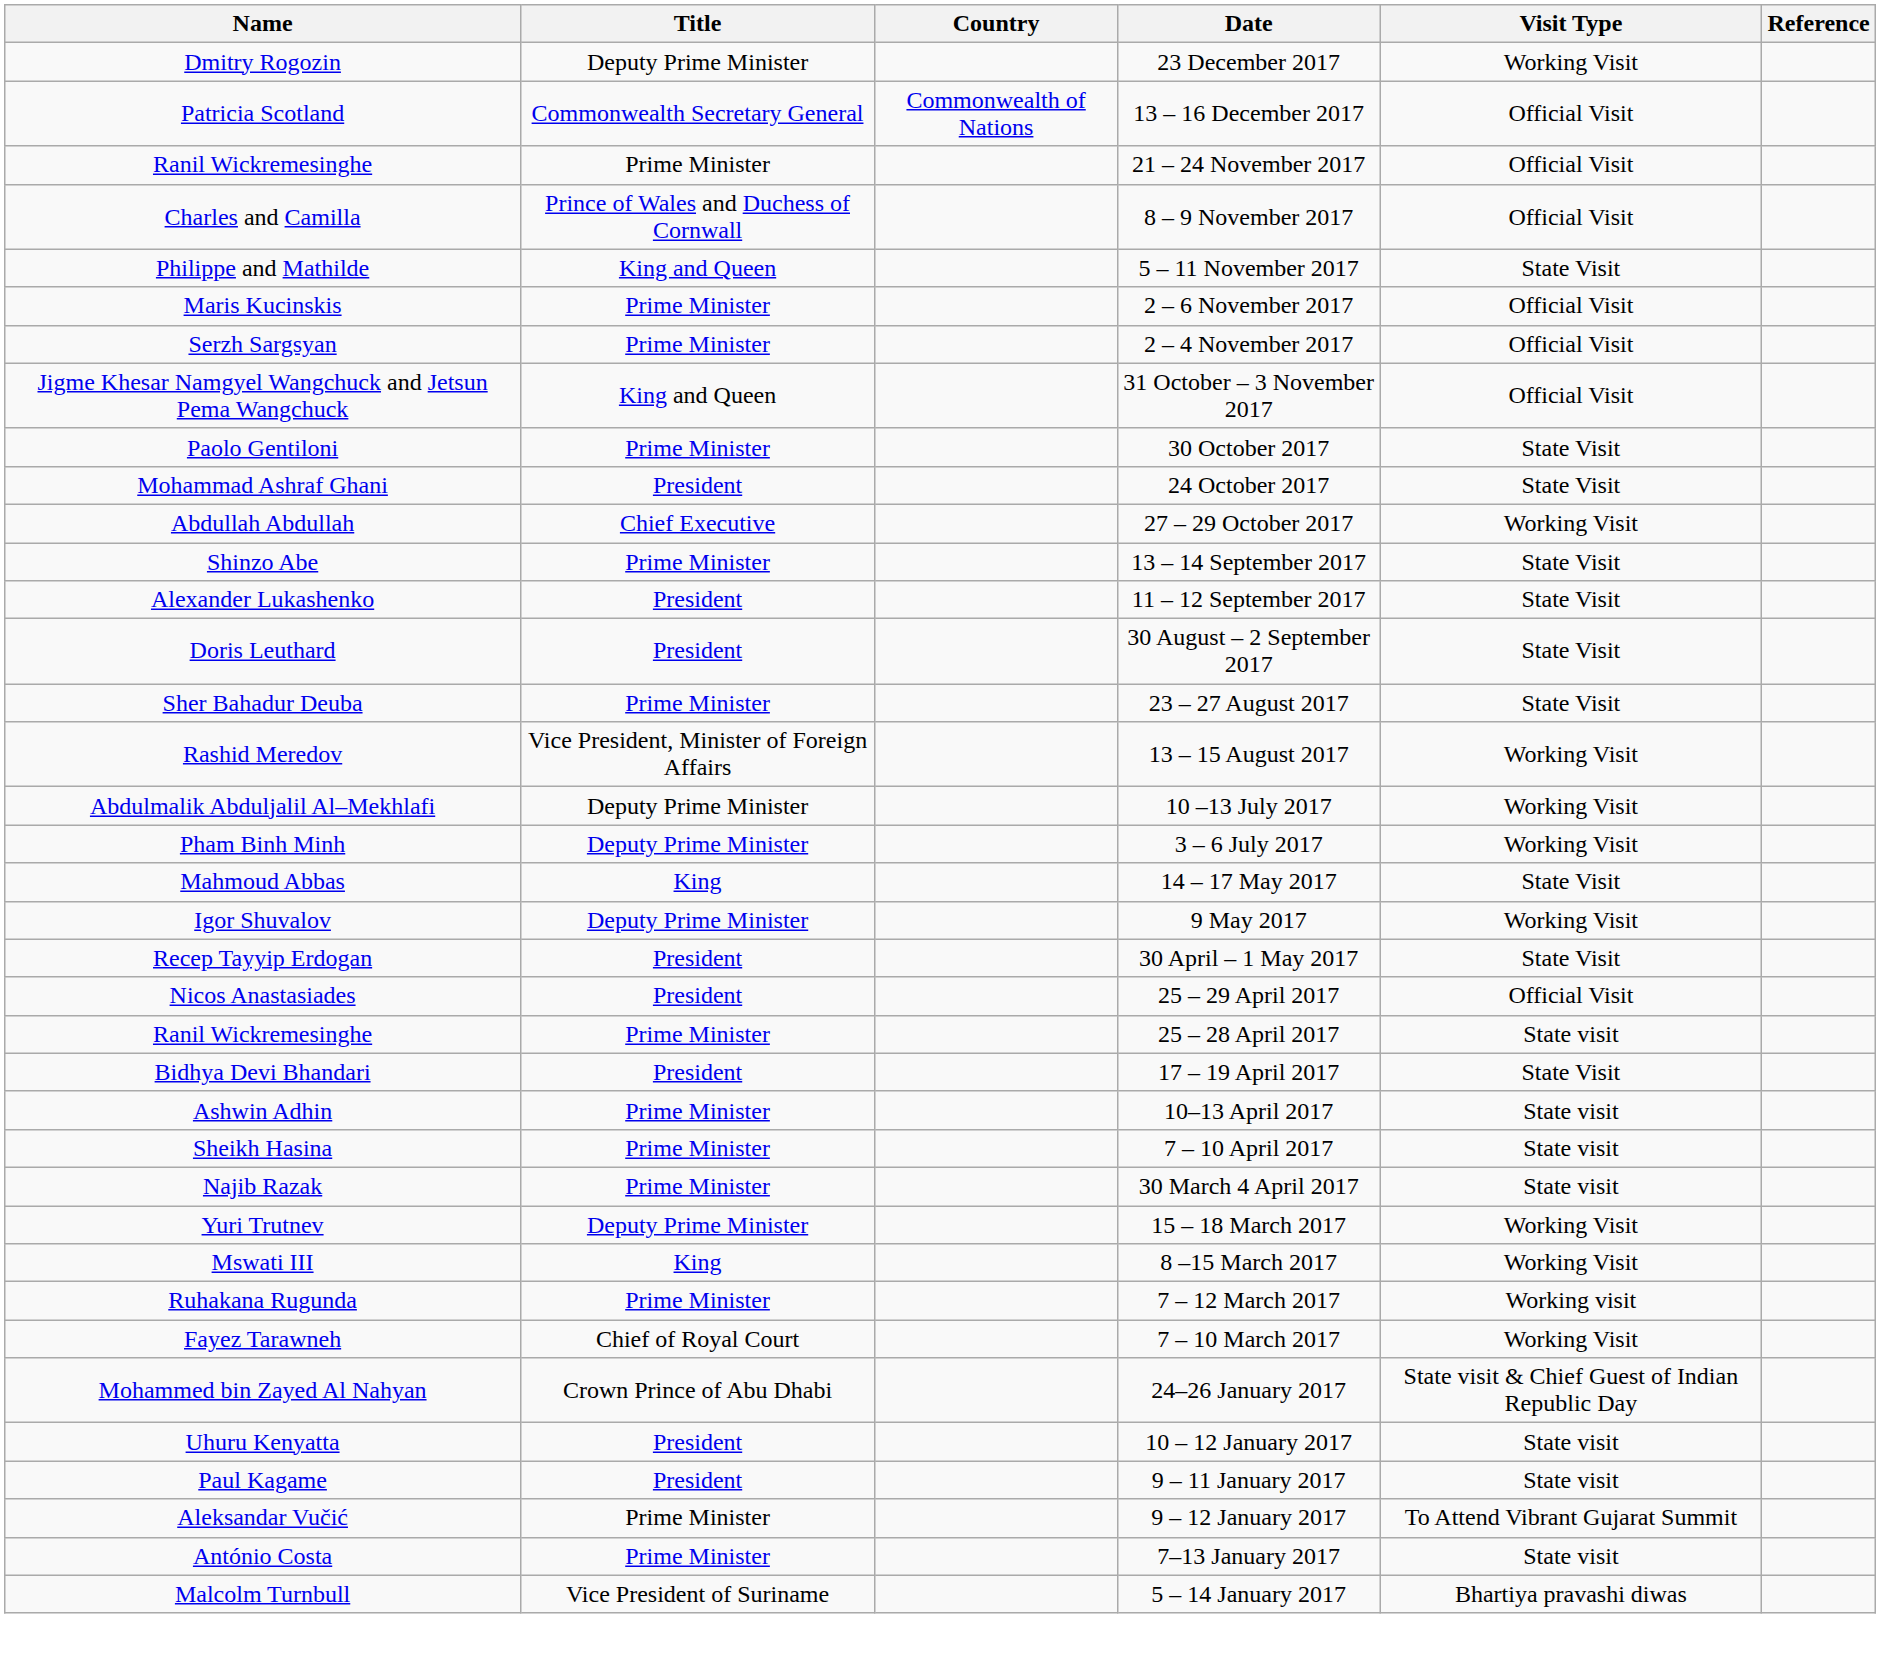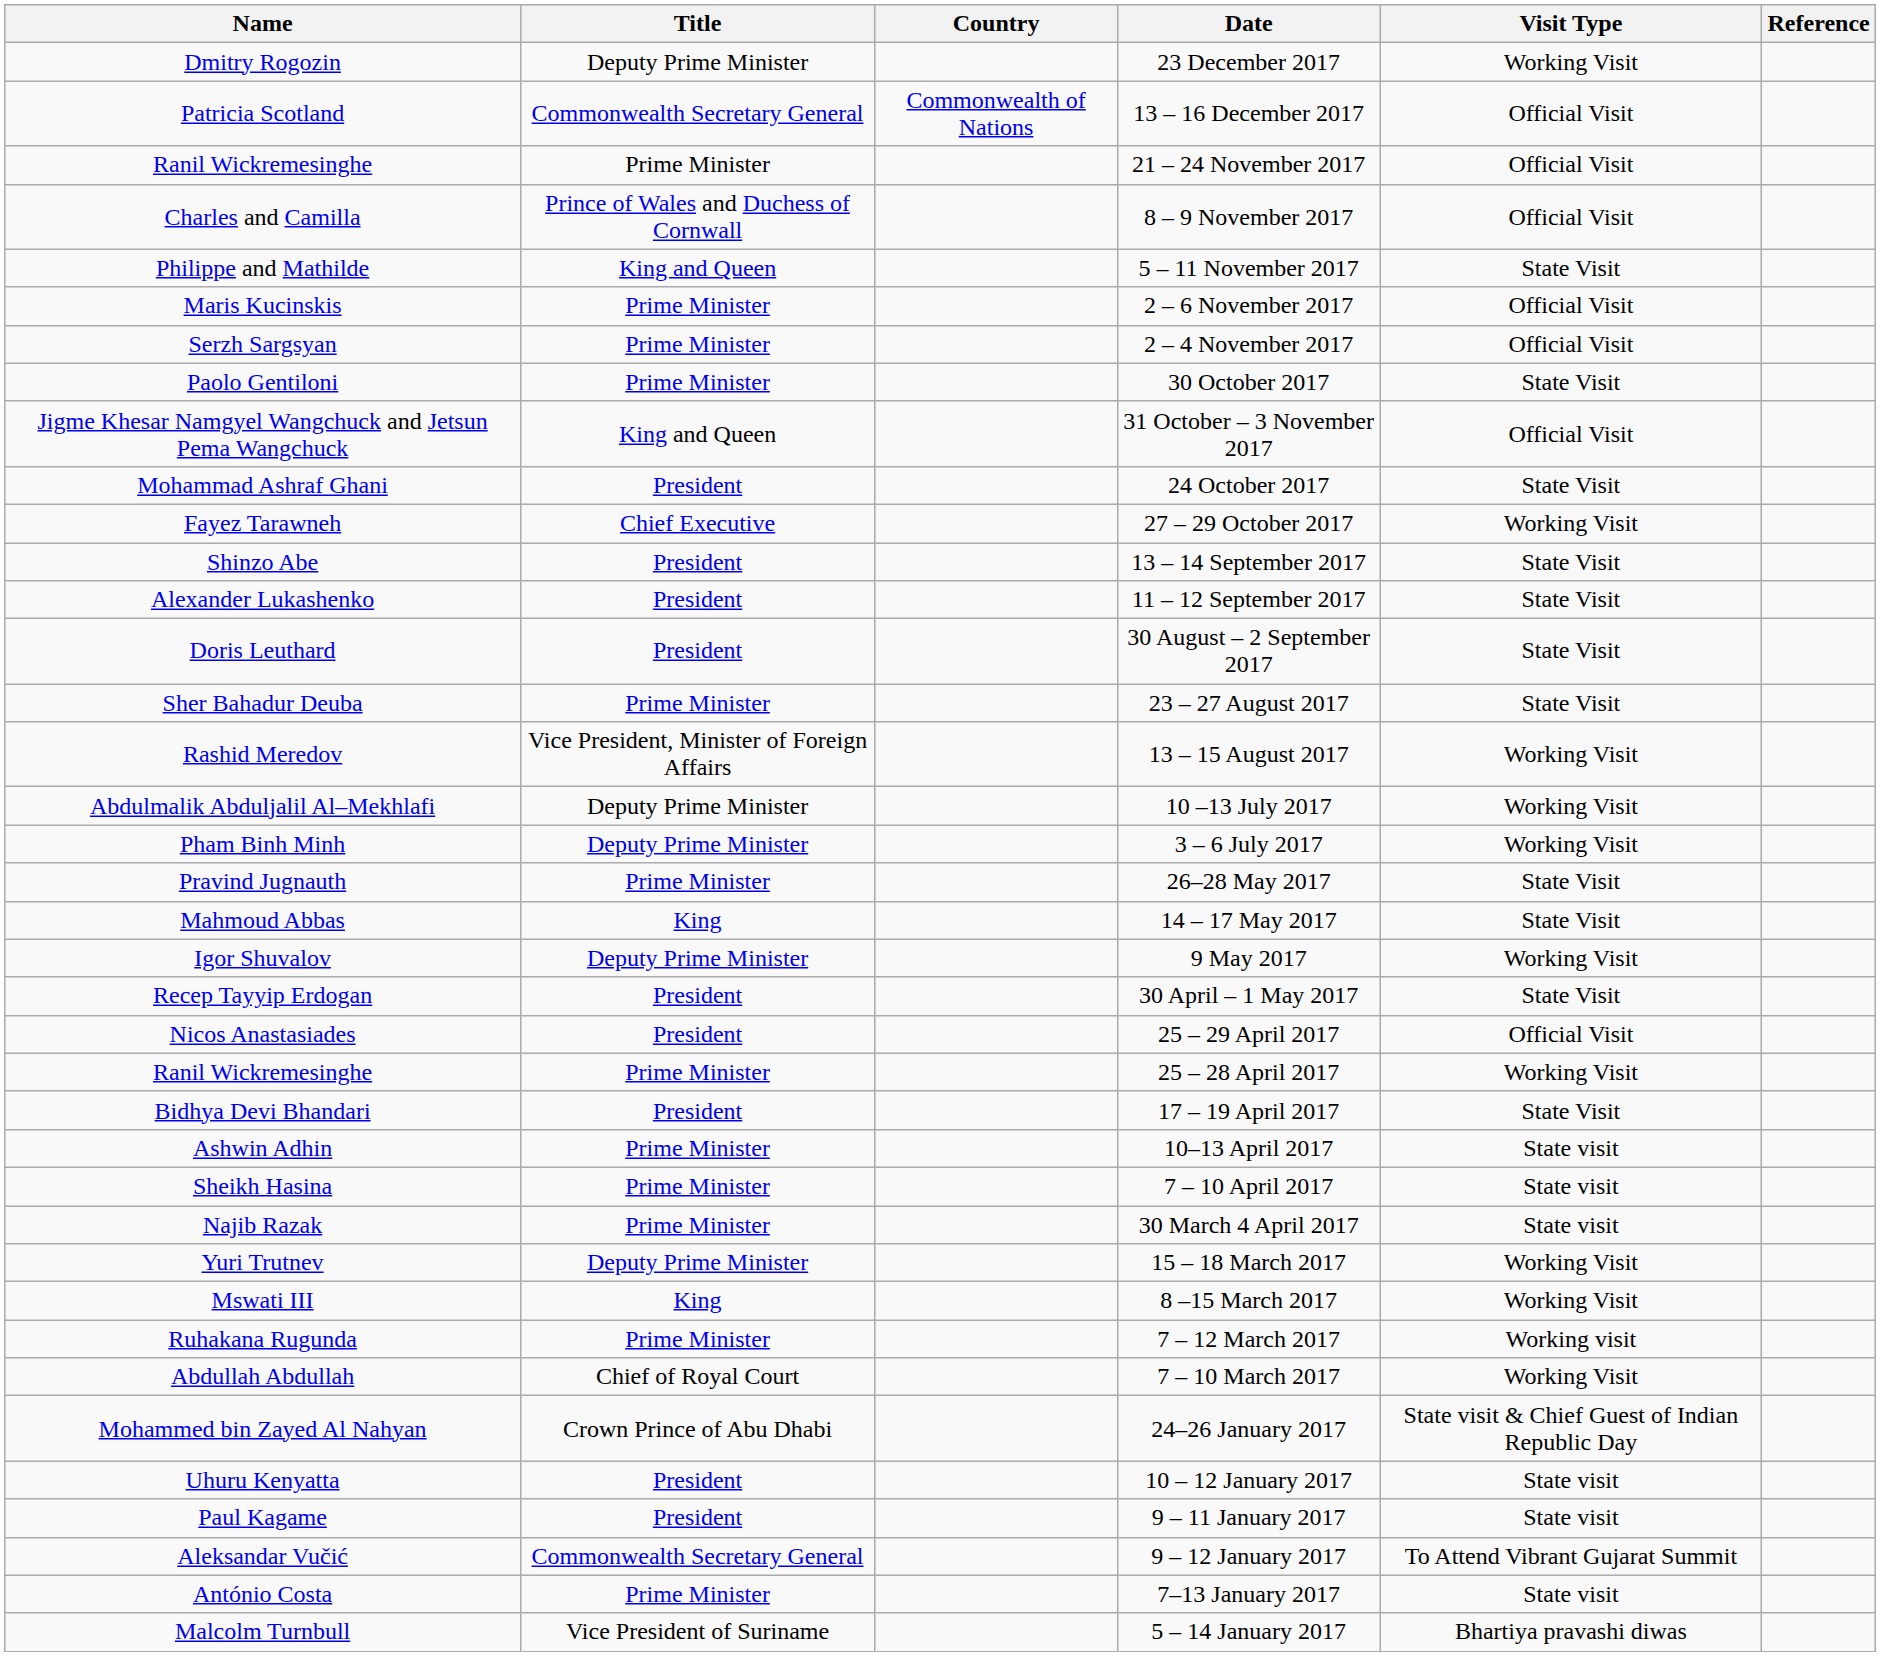 <table class="wikitable" style="border-collapse:collapse; text-align:center">
 <tr>
 <th>Name</th>
 <th>Title</th>
 <th>Country</th>
 <th>Date</th>
 <th>Visit Type</th>
 <th>Reference</th>
 </tr>
 <tr>
 <td><a href='#'>Dmitry Rogozin</a></td>
 <td>Deputy Prime Minister</td>
 <td></td>
 <td>23 December 2017</td>
 <td>Working Visit</td>
 <td></td>
 </tr>
 <tr>
 <td><a href='#'>Patricia Scotland</a></td>
 <td><a href='#'>Commonwealth Secretary General</a></td>
 <td><a href='#'>Commonwealth of Nations</a></td>
 <td>13 – 16 December 2017</td>
 <td>Official Visit</td>
 <td></td>
 </tr>
 <tr>
 <td><a href='#'>Ranil Wickremesinghe</a></td>
 <td>Prime Minister</td>
 <td></td>
 <td>21 – 24 November 2017</td>
 <td>Official Visit</td>
 <td></td>
 </tr>
 <tr>
 <td><a href='#'>Charles</a> and <a href='#'>Camilla</a></td>
 <td><a href='#'>Prince of Wales</a> and <a href='#'>Duchess of Cornwall</a></td>
 <td></td>
 <td>8 – 9 November 2017</td>
 <td>Official Visit</td>
 <td></td>
 </tr>
 <tr>
 <td><a href='#'>Philippe</a> and <a href='#'>Mathilde</a></td>
 <td><a href='#'>King and Queen</a></td>
 <td></td>
 <td>5 – 11 November 2017</td>
 <td>State Visit</td>
 <td></td>
 </tr>
 <tr>
 <td><a href='#'>Maris Kucinskis</a></td>
 <td><a href='#'>Prime Minister</a></td>
 <td></td>
 <td>2 – 6 November 2017</td>
 <td>Official Visit</td>
 <td></td>
 </tr>
 <tr>
 <td><a href='#'>Serzh Sargsyan</a></td>
 <td><a href='#'>Prime Minister</a></td>
 <td></td>
 <td>2 – 4 November 2017</td>
 <td>Official Visit</td>
 <td></td>
 </tr>
 <tr>
+<td><a href='#'>Paolo Gentiloni</a></td>
+<td><a href='#'>Prime Minister</a></td>
+<td></td>
+<td>30 October 2017</td>
+<td>State Visit</td>
+<td></td>
+</tr>
+<tr>
 <td><a href='#'>Jigme Khesar Namgyel Wangchuck</a> and <a href='#'>Jetsun Pema Wangchuck</a></td>
 <td><a href='#'>King</a> and Queen</td>
 <td></td>
 <td>31 October – 3 November 2017</td>
 <td>Official Visit</td>
-<td></td>
-</tr>
-<tr>
-<td><a href='#'>Paolo Gentiloni</a></td>
-<td><a href='#'>Prime Minister</a></td>
-<td></td>
-<td>30 October 2017</td>
-<td>State Visit</td>
 <td></td>
 </tr>
 <tr>
 <td><a href='#'>Mohammad Ashraf Ghani</a></td>
 <td><a href='#'>President</a></td>
 <td></td>
 <td>24 October 2017</td>
 <td>State Visit</td>
 <td></td>
 </tr>
 <tr>
-<td><a href='#'>Abdullah Abdullah</a></td>
+<td><a href='#'>Fayez Tarawneh</a></td>
 <td><a href='#'>Chief Executive</a></td>
 <td></td>
 <td>27 – 29 October 2017</td>
 <td>Working Visit</td>
 <td></td>
 </tr>
 <tr>
 <td><a href='#'>Shinzo Abe</a></td>
-<td><a href='#'>Prime Minister</a></td>
+<td><a href='#'>President</a></td>
 <td></td>
 <td>13 – 14 September 2017</td>
 <td>State Visit</td>
 <td></td>
 </tr>
 <tr>
 <td><a href='#'>Alexander Lukashenko</a></td>
 <td><a href='#'>President</a></td>
 <td></td>
 <td>11 – 12 September 2017</td>
 <td>State Visit</td>
 <td></td>
 </tr>
 <tr>
 <td><a href='#'>Doris Leuthard</a></td>
 <td><a href='#'>President</a></td>
 <td></td>
 <td>30 August – 2 September 2017</td>
 <td>State Visit</td>
 <td></td>
 </tr>
 <tr>
 <td><a href='#'>Sher Bahadur Deuba</a></td>
 <td><a href='#'>Prime Minister</a></td>
 <td></td>
 <td>23 – 27 August 2017</td>
 <td>State Visit</td>
 <td></td>
 </tr>
 <tr>
 <td><a href='#'>Rashid Meredov</a></td>
 <td>Vice President, Minister of Foreign Affairs</td>
 <td></td>
 <td>13 – 15 August 2017</td>
 <td>Working Visit</td>
 <td></td>
 </tr>
 <tr>
 <td><a href='#'>Abdulmalik Abduljalil Al–Mekhlafi</a></td>
 <td>Deputy Prime Minister</td>
 <td></td>
 <td>10 –13 July 2017</td>
 <td>Working Visit</td>
 <td></td>
 </tr>
 <tr>
 <td><a href='#'>Pham Binh Minh</a></td>
 <td><a href='#'>Deputy Prime Minister</a></td>
 <td></td>
 <td>3 – 6 July 2017</td>
 <td>Working Visit</td>
 <td></td>
 </tr>
 <tr>
+<td><a href='#'>Pravind Jugnauth</a></td>
+<td><a href='#'>Prime Minister</a></td>
+<td></td>
+<td>26–28 May 2017</td>
+<td>State Visit</td>
+<td></td>
+</tr>
+<tr>
 <td><a href='#'>Mahmoud Abbas</a></td>
 <td><a href='#'>King</a></td>
 <td></td>
 <td>14 – 17 May 2017</td>
 <td>State Visit</td>
 <td></td>
 </tr>
 <tr>
 <td><a href='#'>Igor Shuvalov</a></td>
 <td><a href='#'>Deputy Prime Minister</a></td>
 <td></td>
 <td>9 May 2017</td>
 <td>Working Visit</td>
 <td></td>
 </tr>
 <tr>
 <td><a href='#'>Recep Tayyip Erdogan</a></td>
 <td><a href='#'>President</a></td>
 <td></td>
 <td>30 April – 1 May 2017</td>
 <td>State Visit</td>
 <td></td>
 </tr>
 <tr>
 <td><a href='#'>Nicos Anastasiades</a></td>
 <td><a href='#'>President</a></td>
 <td></td>
 <td>25 – 29 April 2017</td>
 <td>Official Visit</td>
 <td></td>
 </tr>
 <tr>
 <td><a href='#'>Ranil Wickremesinghe</a></td>
 <td><a href='#'>Prime Minister</a></td>
 <td></td>
 <td>25 – 28 April 2017</td>
-<td>State visit</td>
+<td>Working Visit</td>
 <td></td>
 </tr>
 <tr>
 <td><a href='#'>Bidhya Devi Bhandari</a></td>
 <td><a href='#'>President</a></td>
 <td></td>
 <td>17 – 19 April 2017</td>
 <td>State Visit</td>
 <td></td>
 </tr>
 <tr>
 <td><a href='#'>Ashwin Adhin</a></td>
 <td><a href='#'>Prime Minister</a></td>
 <td></td>
 <td>10–13 April 2017</td>
 <td>State visit</td>
 <td></td>
 </tr>
 <tr>
 <td><a href='#'>Sheikh Hasina</a></td>
 <td><a href='#'>Prime Minister</a></td>
 <td></td>
 <td>7 – 10 April 2017</td>
 <td>State visit</td>
 <td></td>
 </tr>
 <tr>
 <td><a href='#'>Najib Razak</a></td>
 <td><a href='#'>Prime Minister</a></td>
 <td></td>
 <td>30 March 4 April 2017</td>
 <td>State visit</td>
 <td></td>
 </tr>
 <tr>
 <td><a href='#'>Yuri Trutnev</a></td>
 <td><a href='#'>Deputy Prime Minister</a></td>
 <td></td>
 <td>15 – 18 March 2017</td>
 <td>Working Visit</td>
 <td></td>
 </tr>
 <tr>
 <td><a href='#'>Mswati III</a></td>
 <td><a href='#'>King</a></td>
 <td></td>
 <td>8 –15 March 2017</td>
 <td>Working Visit</td>
 <td></td>
 </tr>
 <tr>
 <td><a href='#'>Ruhakana Rugunda</a></td>
 <td><a href='#'>Prime Minister</a></td>
 <td></td>
 <td>7 – 12 March 2017</td>
 <td>Working visit</td>
 <td></td>
 </tr>
 <tr>
-<td><a href='#'>Fayez Tarawneh</a></td>
+<td><a href='#'>Abdullah Abdullah</a></td>
 <td>Chief of Royal Court</td>
 <td></td>
 <td>7 – 10 March 2017</td>
 <td>Working Visit</td>
 <td></td>
 </tr>
 <tr>
 <td><a href='#'>Mohammed bin Zayed Al Nahyan</a></td>
 <td>Crown Prince of Abu Dhabi</td>
 <td></td>
 <td>24–26 January 2017</td>
 <td>State visit & Chief Guest of Indian Republic Day</td>
 <td></td>
 </tr>
 <tr>
 <td><a href='#'>Uhuru Kenyatta</a></td>
 <td><a href='#'>President</a></td>
 <td></td>
 <td>10 – 12 January 2017</td>
 <td>State visit</td>
 <td></td>
 </tr>
 <tr>
 <td><a href='#'>Paul Kagame</a></td>
 <td><a href='#'>President</a></td>
 <td></td>
 <td>9 – 11 January 2017</td>
 <td>State visit</td>
 <td></td>
 </tr>
 <tr>
 <td><a href='#'>Aleksandar Vučić</a></td>
-<td>Prime Minister</td>
+<td><a href='#'>Commonwealth Secretary General</a></td>
 <td></td>
 <td>9 – 12 January 2017</td>
 <td>To Attend Vibrant Gujarat Summit</td>
 <td></td>
 </tr>
 <tr>
 <td><a href='#'>António Costa</a></td>
 <td><a href='#'>Prime Minister</a></td>
 <td></td>
 <td>7–13 January 2017</td>
 <td>State visit</td>
 <td></td>
 </tr>
 <tr>
 <td><a href='#'>Malcolm Turnbull</a></td>
 <td>Vice President of Suriname</td>
 <td></td>
 <td>5 – 14 January 2017</td>
 <td>Bhartiya pravashi diwas</td>
 <td></td>
 </tr>
 </table>
